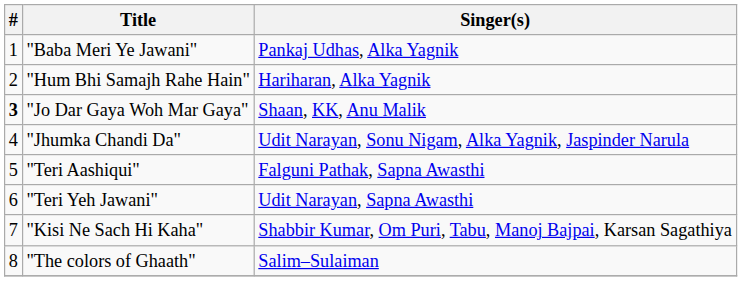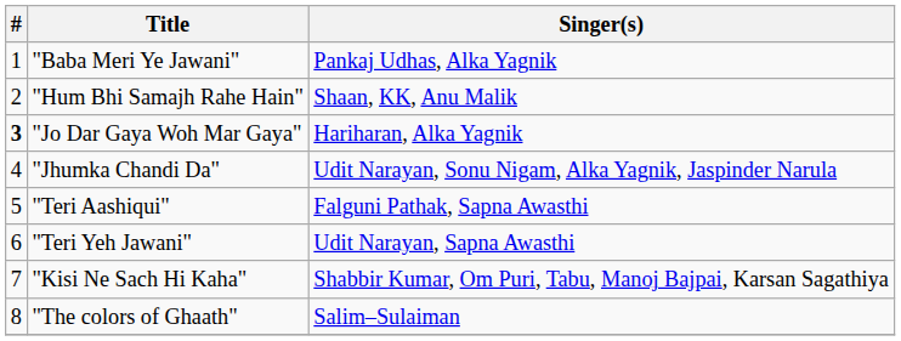 <table class="wikitable" style="font-size:95%;">
 <tr>
 <th>#</th>
 <th>Title</th>
 <th>Singer(s)</th>
 </tr>
 <tr>
 <td>1</td>
 <td>"Baba Meri Ye Jawani"</td>
 <td><a href='#'>Pankaj Udhas</a>, <a href='#'>Alka Yagnik</a></td>
 </tr>
 <tr>
 <td>2</td>
 <td>"Hum Bhi Samajh Rahe Hain"</td>
-<td><a href='#'>Hariharan</a>, <a href='#'>Alka Yagnik</a></td>
+<td><a href='#'>Shaan</a>, <a href='#'>KK</a>, <a href='#'>Anu Malik</a></td>
 </tr>
 <tr>
 <td><strong>3</strong></td>
 <td>"Jo Dar Gaya Woh Mar Gaya"</td>
-<td><a href='#'>Shaan</a>, <a href='#'>KK</a>, <a href='#'>Anu Malik</a></td>
+<td><a href='#'>Hariharan</a>, <a href='#'>Alka Yagnik</a></td>
 </tr>
 <tr>
 <td>4</td>
 <td>"Jhumka Chandi Da"</td>
 <td><a href='#'>Udit Narayan</a>, <a href='#'>Sonu Nigam</a>, <a href='#'>Alka Yagnik</a>, <a href='#'>Jaspinder Narula</a></td>
 </tr>
 <tr>
 <td>5</td>
 <td>"Teri Aashiqui"</td>
 <td><a href='#'>Falguni Pathak</a>, <a href='#'>Sapna Awasthi</a></td>
 </tr>
 <tr>
 <td>6</td>
 <td>"Teri Yeh Jawani"</td>
 <td><a href='#'>Udit Narayan</a>, <a href='#'>Sapna Awasthi</a></td>
 </tr>
 <tr>
 <td>7</td>
 <td>"Kisi Ne Sach Hi Kaha"</td>
 <td><a href='#'>Shabbir Kumar</a>, <a href='#'>Om Puri</a>, <a href='#'>Tabu</a>, <a href='#'>Manoj Bajpai</a>, Karsan Sagathiya</td>
 </tr>
 <tr>
 <td>8</td>
 <td>"The colors of Ghaath"</td>
 <td><a href='#'>Salim–Sulaiman</a></td>
 </tr>
 <tr>
 </tr>
 </table>
